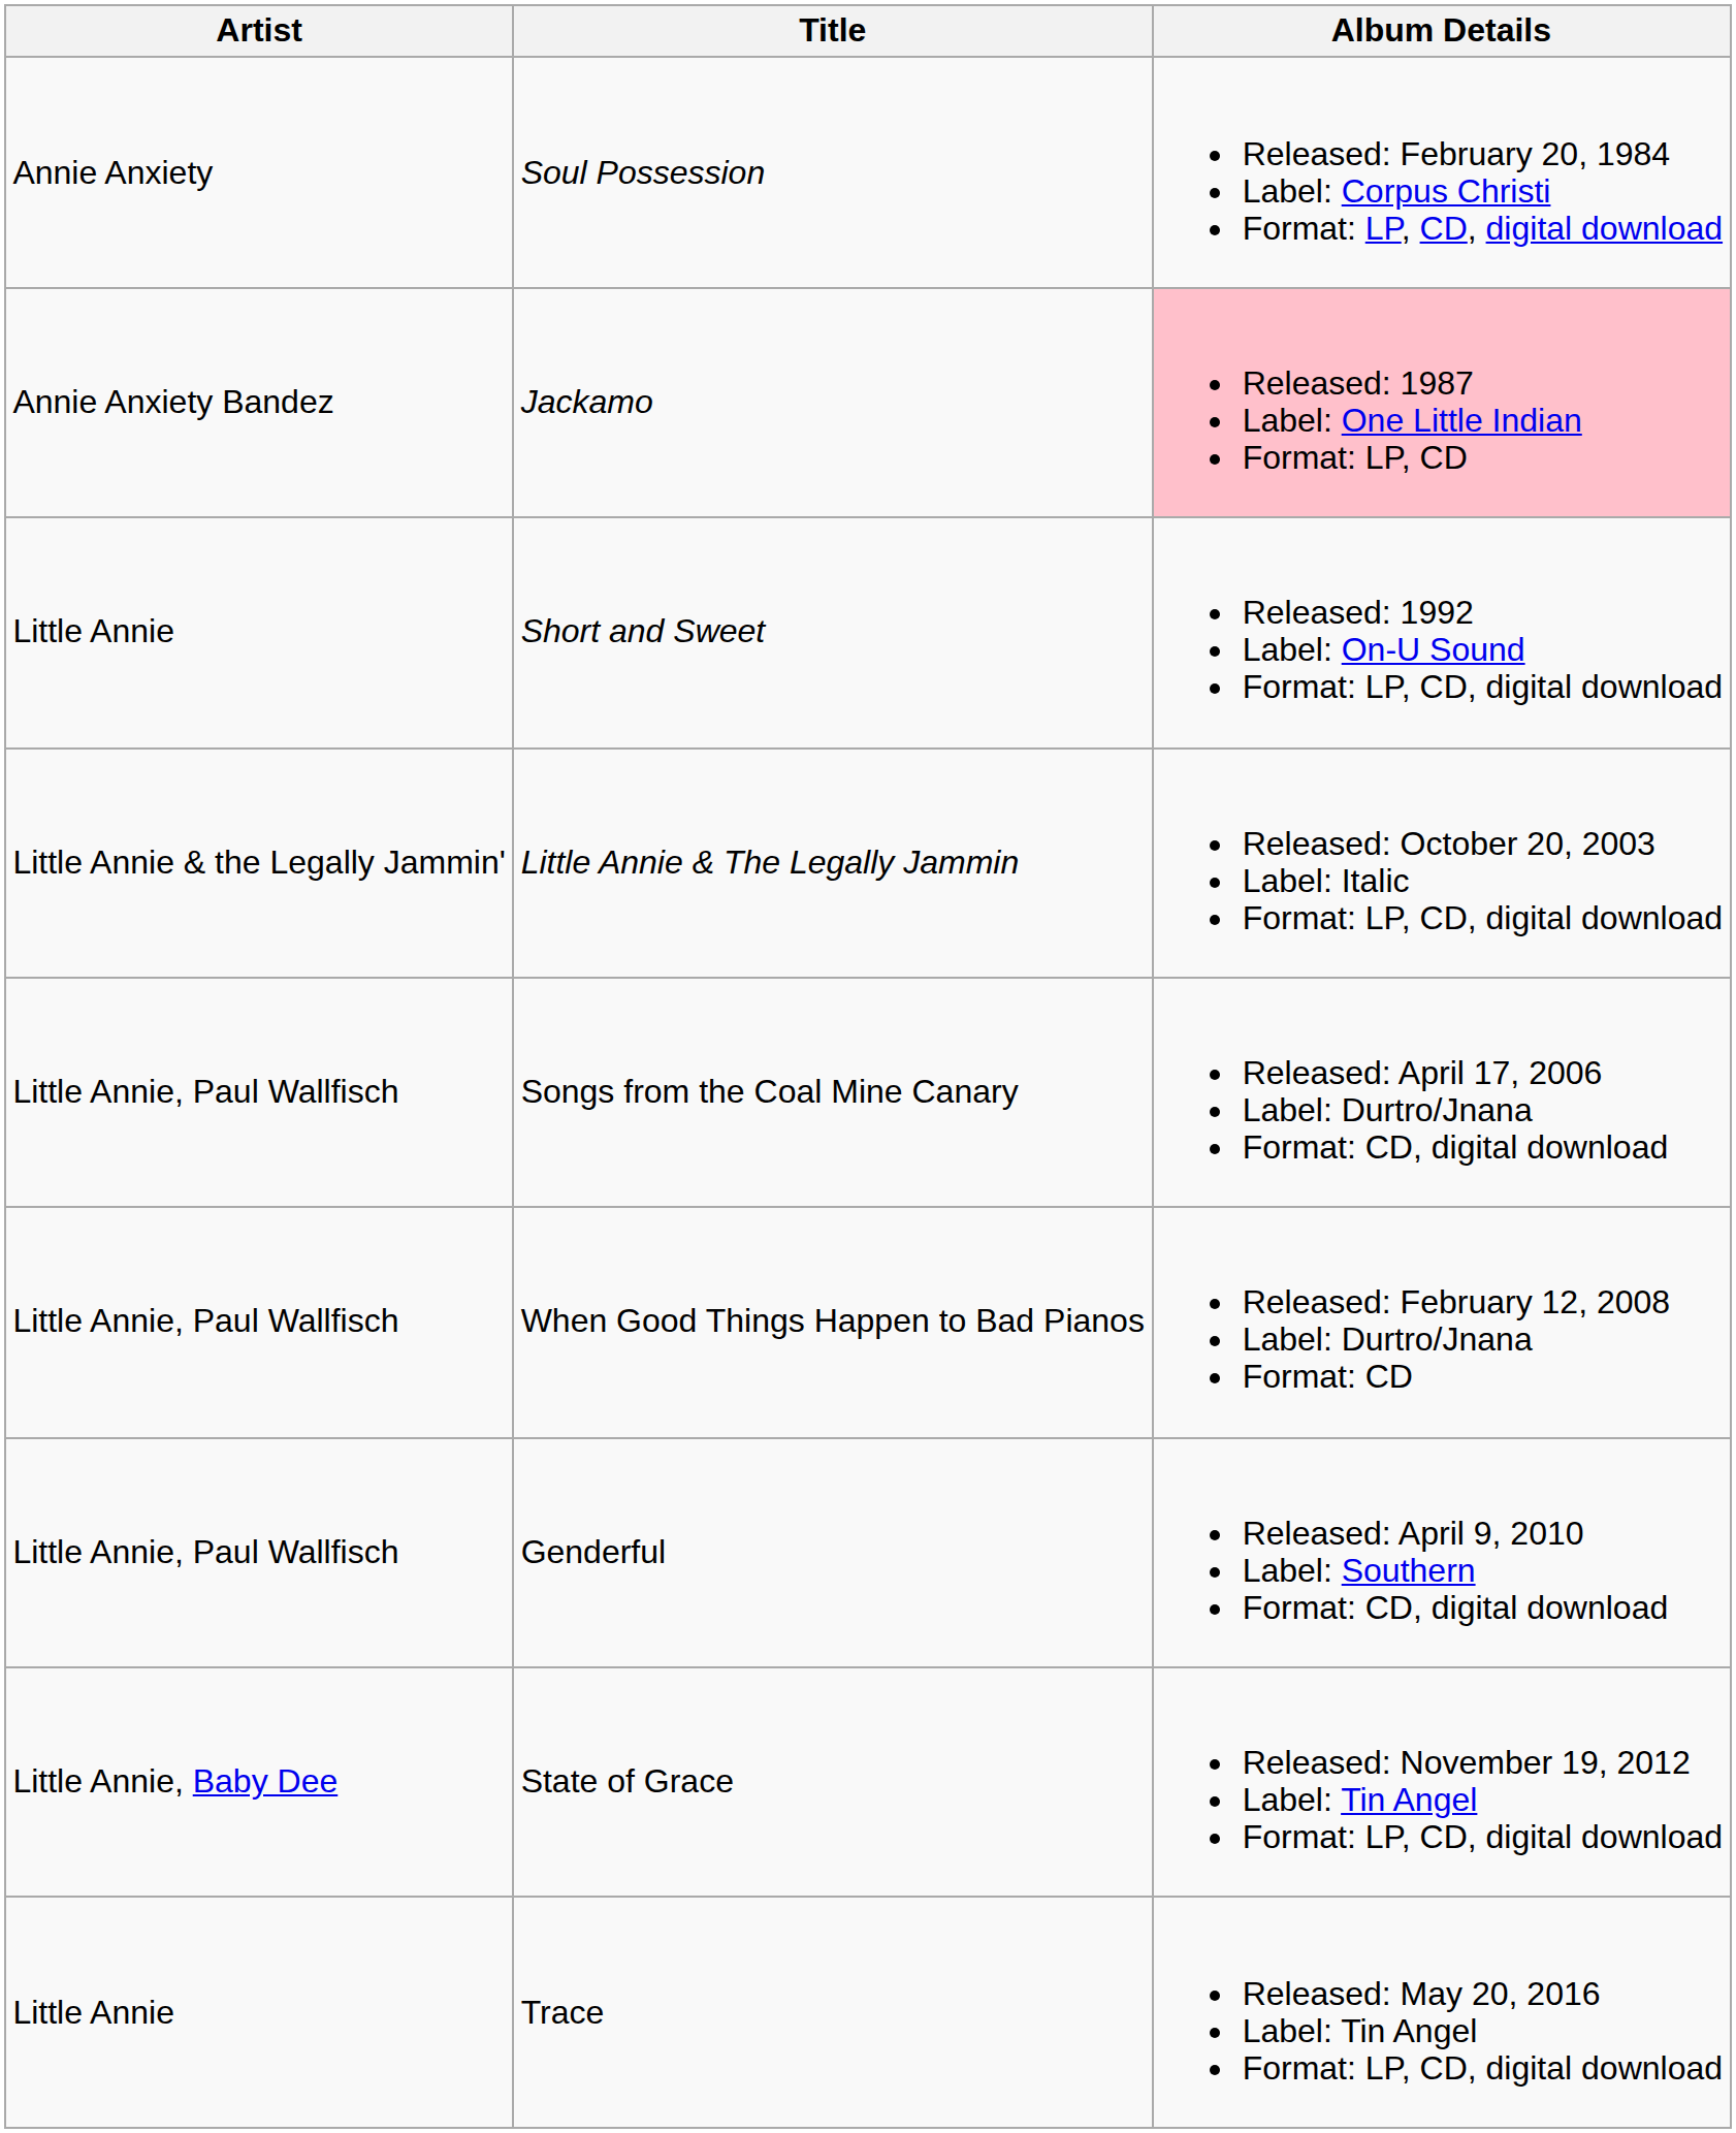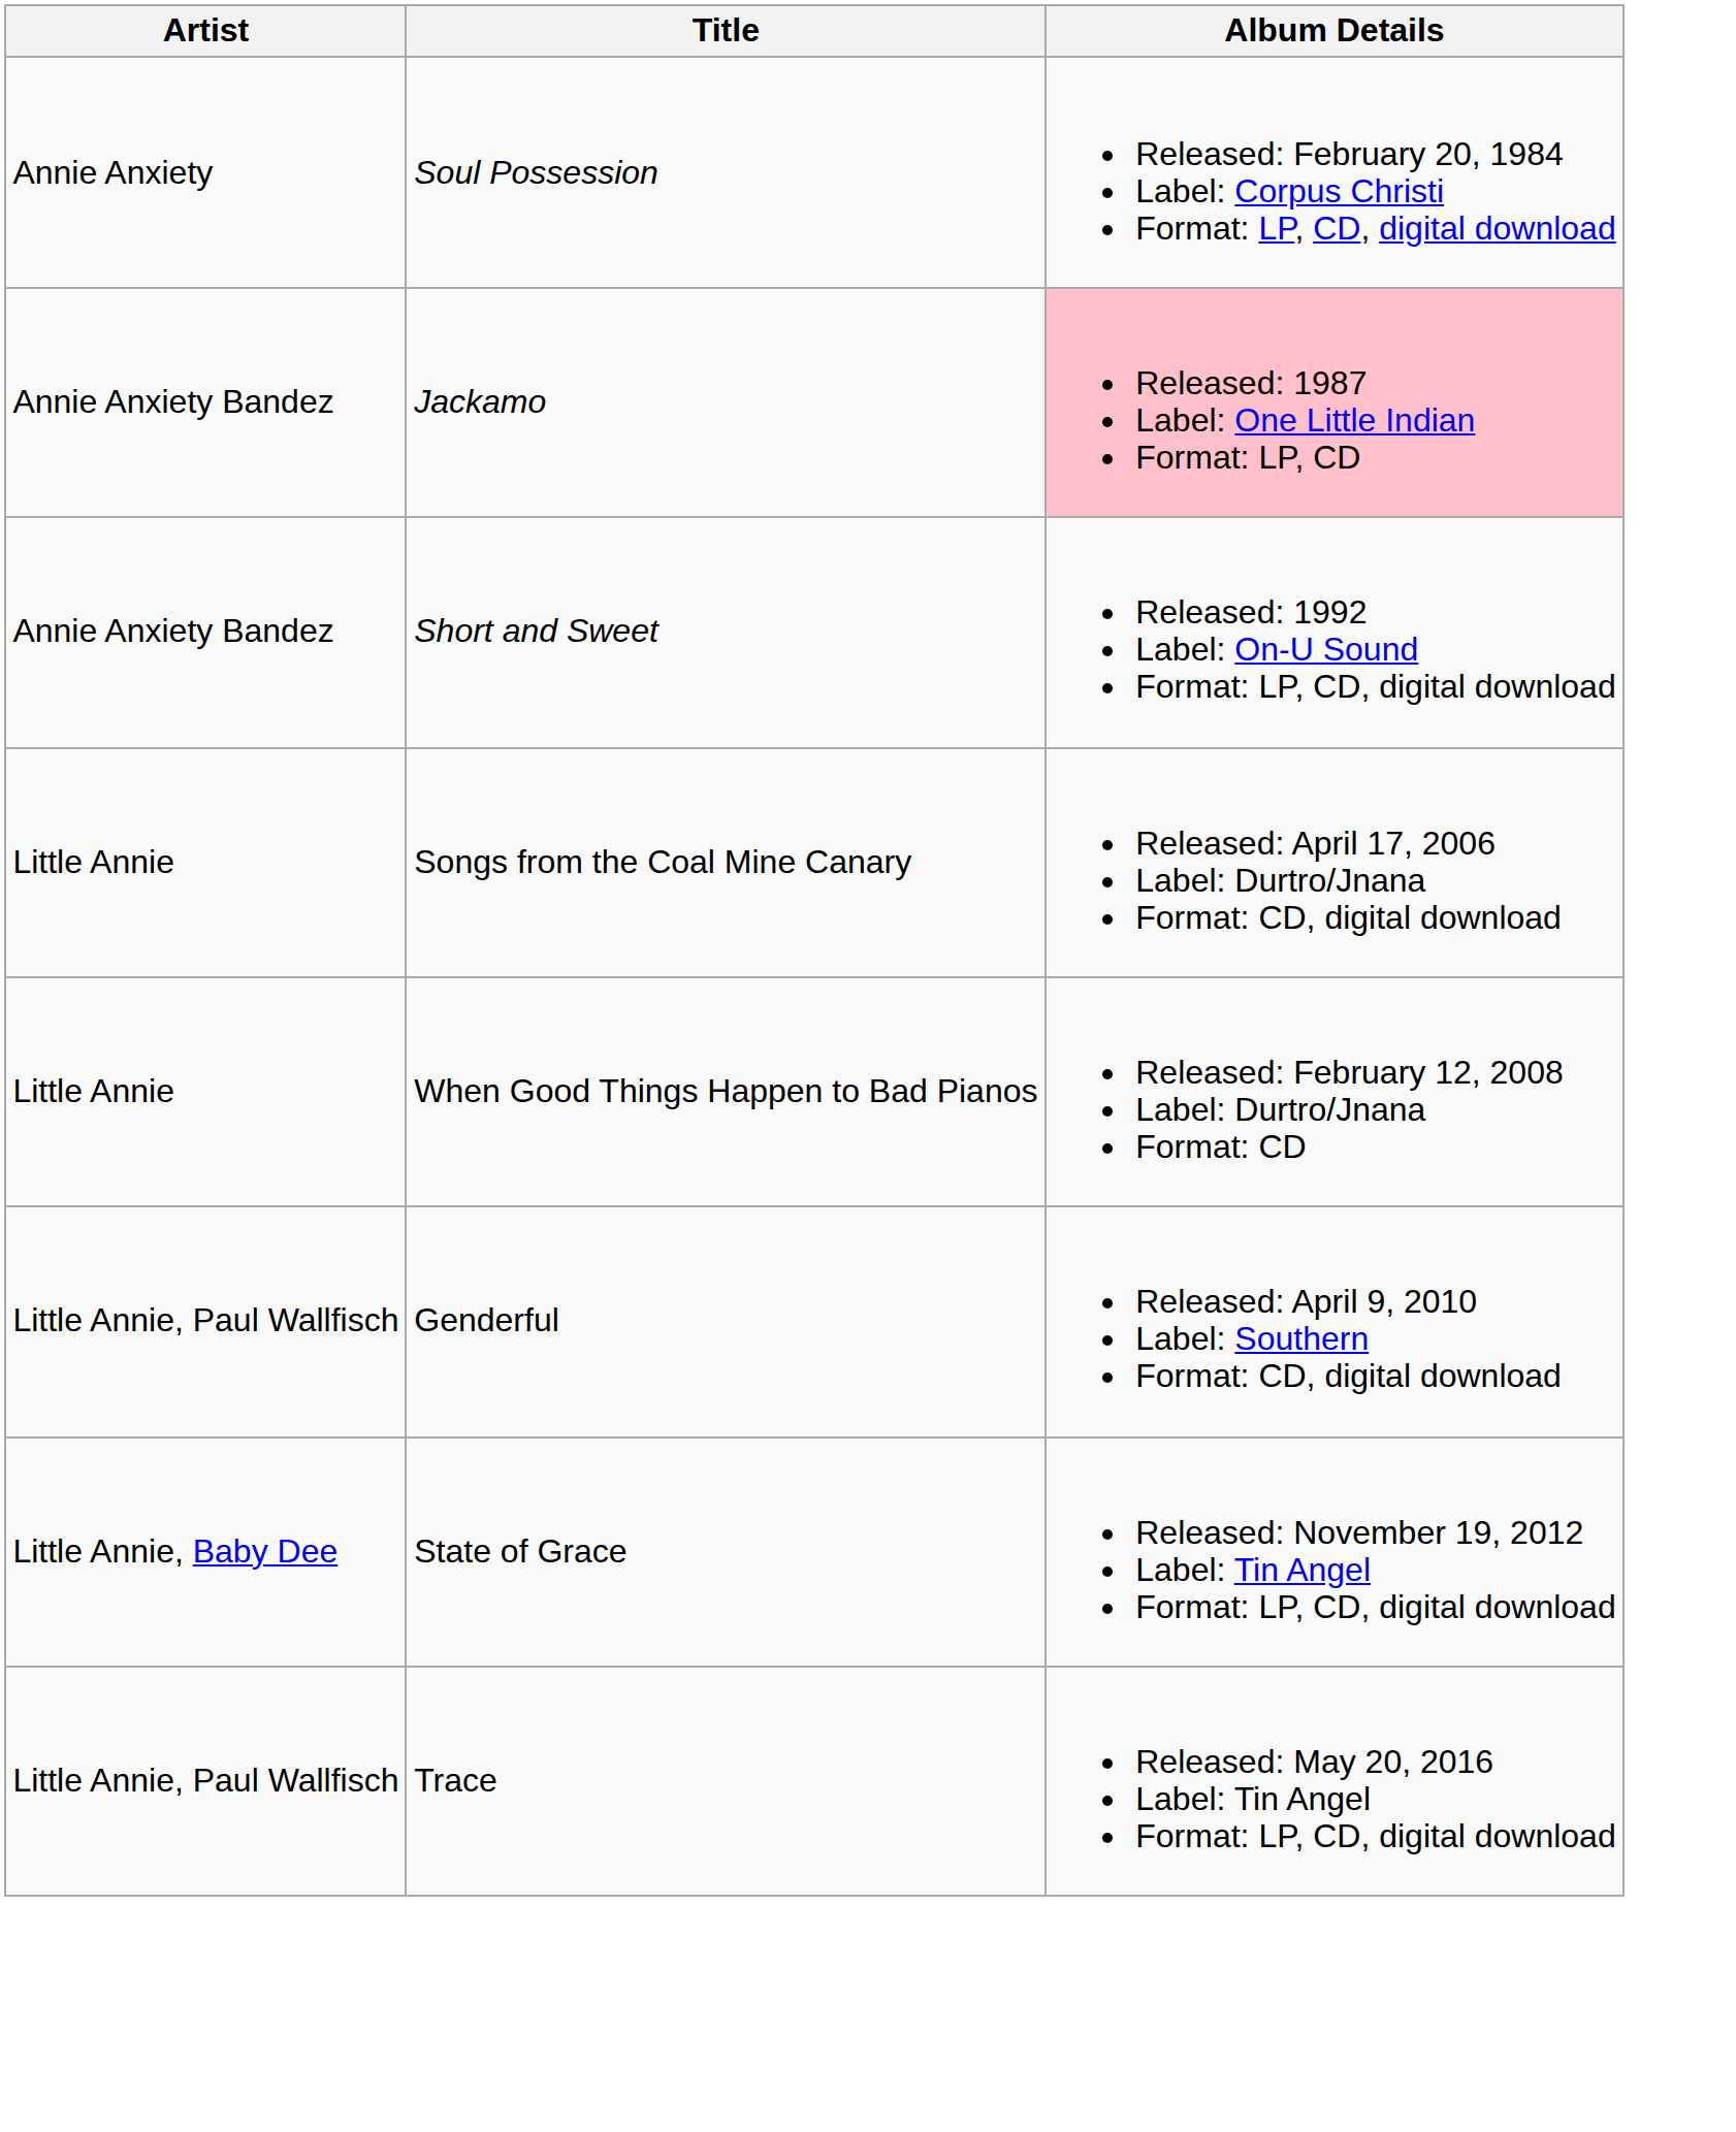 <table class="wikitable">
 <tr>
 <th>Artist</th>
 <th>Title</th>
 <th><strong>Album Details</strong></th>
 </tr>
 <tr>
 <td>Annie Anxiety</td>
 <td><em>Soul Possession</em></td>
 <td><br><ul><li>Released: February 20, 1984</li><li>Label: <a href='#'>Corpus Christi</a></li><li>Format: <a href='#'>LP</a>, <a href='#'>CD</a>, <a href='#'>digital download</a></li></ul></td>
 </tr>
 <tr>
 <td>Annie Anxiety Bandez</td>
 <td><em>Jackamo</em></td>
 <td style="background: pink;"><br><ul><li>Released: 1987</li><li>Label: <a href='#'>One Little Indian</a></li><li>Format: LP, CD</li></ul></td>
 </tr>
 <tr>
-<td>Little Annie</td>
+<td>Annie Anxiety Bandez</td>
 <td><em>Short and Sweet</em></td>
 <td><br><ul><li>Released: 1992</li><li>Label: <a href='#'>On-U Sound</a></li><li>Format: LP, CD, digital download</li></ul></td>
 </tr>
 <tr>
-<td>Little Annie & the Legally Jammin'</td>
-<td><em>Little Annie & The Legally Jammin<strong></td>
-<td><br><ul><li>Released: October 20, 2003</li><li>Label: Italic</li><li>Format: LP, CD, digital download</li></ul></td>
-</tr>
-<tr>
-<td>Little Annie, Paul Wallfisch</td>
+<td>Little Annie</td>
 <td></em>Songs from the Coal Mine Canary<em></td>
 <td><br><ul><li>Released: April 17, 2006</li><li>Label: Durtro/Jnana</li><li>Format: CD, digital download</li></ul></td>
 </tr>
 <tr>
-<td>Little Annie, Paul Wallfisch</td>
+<td>Little Annie</td>
 <td></em>When Good Things Happen to Bad Pianos<em></td>
 <td><br><ul><li>Released: February 12, 2008</li><li>Label: Durtro/Jnana</li><li>Format: CD</li></ul></td>
 </tr>
 <tr>
 <td>Little Annie, Paul Wallfisch</td>
 <td></em>Genderful<em></td>
 <td><br><ul><li>Released: April 9, 2010</li><li>Label: <a href='#'>Southern</a></li><li>Format: CD, digital download</li></ul></td>
 </tr>
 <tr>
 <td>Little Annie, <a href='#'>Baby Dee</a></td>
 <td></em>State of Grace<em></td>
 <td><br><ul><li>Released: November 19, 2012</li><li>Label: <a href='#'>Tin Angel</a></li><li>Format: LP, CD, digital download</li></ul></td>
 </tr>
 <tr>
-<td>Little Annie</td>
+<td>Little Annie, Paul Wallfisch</td>
 <td></em>Trace<em></td>
 <td><br><ul><li>Released: May 20, 2016</li><li>Label: Tin Angel</li><li>Format: LP, CD, digital download</li></ul></td>
 </tr>
 </table>
